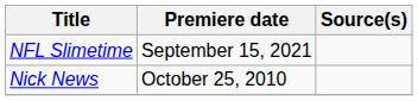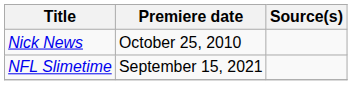 <table class="wikitable sortable">
 <tr>
 <th>Title</th>
 <th>Premiere date</th>
 <th>Source(s)</th>
 </tr>
 <tr>
+<td><em><a href='#'>Nick News</a></em></td>
+<td>October 25, 2010</td>
+<td></td>
+</tr>
+<tr>
 <td><em><a href='#'>NFL Slimetime</a></em></td>
 <td>September 15, 2021</td>
 <td></td>
 </tr>
 <tr>
-<td><em><a href='#'>Nick News</a></em></td>
-<td>October 25, 2010</td>
-<td></td>
-</tr>
-<tr>
 </tr>
 </table>
